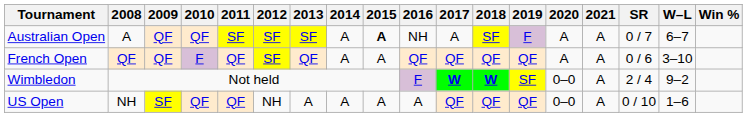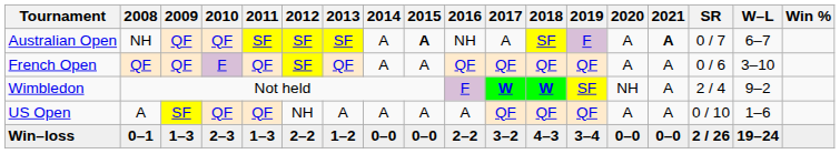 <table class=wikitable style=text-align:center>
 <tr>
 <th>Tournament</th>
 <th>2008</th>
 <th>2009</th>
 <th>2010</th>
 <th>2011</th>
 <th>2012</th>
 <th>2013</th>
 <th>2014</th>
 <th>2015</th>
 <th>2016</th>
 <th>2017</th>
 <th>2018</th>
 <th>2019</th>
 <th>2020</th>
 <th>2021</th>
 <th>SR</th>
 <th>W–L</th>
 <th>Win %</th>
 </tr>
 <tr>
 <td alight=left><a href='#'>Australian Open</a></td>
-<td>A</td>
+<td>NH</td>
 <td bgcolor=ffebcd><a href='#'>QF</a></td>
 <td bgcolor=ffebcd><a href='#'>QF</a></td>
 <td bgcolor="yellow"><a href='#'>SF</a></td>
 <td bgcolor="yellow"><a href='#'>SF</a></td>
 <td bgcolor="yellow"><a href='#'>SF</a></td>
 <td>A</td>
 <td><strong>A</strong></td>
 <td>NH</td>
 <td>A</td>
 <td bgcolor="yellow"><a href='#'>SF</a></td>
 <td bgcolor="thistle"><a href='#'>F</a></td>
 <td>A</td>
-<td>A</td>
+<td><strong>A</strong></td>
 <td>0 / 7</td>
 <td>6–7</td>
 <td></td>
 </tr>
 <tr>
 <td align=left><a href='#'>French Open</a></td>
 <td bgcolor=ffebcd><a href='#'>QF</a></td>
 <td bgcolor=ffebcd><a href='#'>QF</a></td>
 <td bgcolor="thistle"><a href='#'>F</a></td>
 <td bgcolor=ffebcd><a href='#'>QF</a></td>
 <td bgcolor="yellow"><a href='#'>SF</a></td>
 <td bgcolor=ffebcd><a href='#'>QF</a></td>
 <td>A</td>
 <td>A</td>
 <td bgcolor=ffebcd><a href='#'>QF</a></td>
 <td bgcolor=ffebcd><a href='#'>QF</a></td>
 <td bgcolor=ffebcd><a href='#'>QF</a></td>
 <td bgcolor=ffebcd><a href='#'>QF</a></td>
 <td>A</td>
 <td>A</td>
 <td>0 / 6</td>
 <td>3–10</td>
 <td></td>
 </tr>
 <tr>
 <td align=left><a href='#'>Wimbledon</a></td>
 <td colspan="8">Not held</td>
 <td bgcolor="thistle"><a href='#'>F</a></td>
 <td bgcolor="lime"><a href='#'><strong>W</strong></a></td>
 <td bgcolor="lime"><a href='#'><strong>W</strong></a></td>
 <td bgcolor="yellow"><a href='#'>SF</a></td>
-<td>0–0</td>
+<td>NH</td>
 <td>A</td>
 <td>2 / 4</td>
 <td>9–2</td>
 <td></td>
 </tr>
 <tr>
 <td align=left><a href='#'>US Open</a></td>
-<td>NH</td>
+<td>A</td>
 <td bgcolor="yellow"><a href='#'>SF</a></td>
 <td bgcolor=ffebcd><a href='#'>QF</a></td>
 <td bgcolor=ffebcd><a href='#'>QF</a></td>
 <td>NH</td>
 <td>A</td>
 <td>A</td>
 <td>A</td>
 <td>A</td>
 <td bgcolor=ffebcd><a href='#'>QF</a></td>
 <td bgcolor=ffebcd><a href='#'>QF</a></td>
 <td bgcolor=ffebcd><a href='#'>QF</a></td>
-<td>0–0</td>
+<td>A</td>
 <td>A</td>
 <td>0 / 10</td>
 <td>1–6</td>
 <td></td>
 </tr>
+<tr style="font-weight:bold; background:#efefef;">
+<td style="text-align:left">Win–loss</td>
+<td>0–1</td>
+<td>1–3</td>
+<td>2–3</td>
+<td>1–3</td>
+<td>2–2</td>
+<td>1–2</td>
+<td>0–0</td>
+<td>0–0</td>
+<td>2–2</td>
+<td>3–2</td>
+<td>4–3</td>
+<td>3–4</td>
+<td>0–0</td>
+<td>0–0</td>
+<td>2 / 26</td>
+<td>19–24</td>
+<td></td>
+</tr>
 </table>
